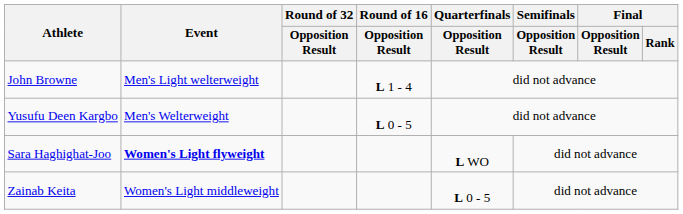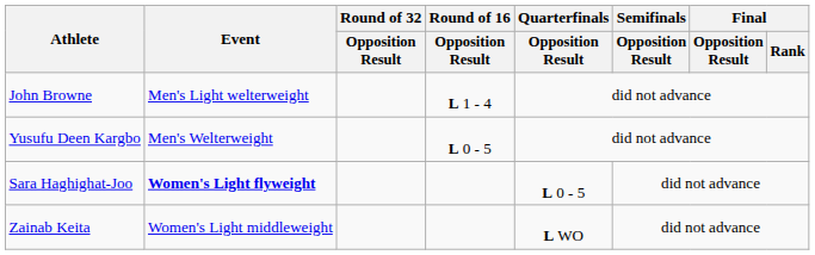 <table class="wikitable" style="font-size:90%; text-align:center">
 <tr>
 <th rowspan=2>Athlete</th>
 <th rowspan=2>Event</th>
 <th>Round of 32</th>
 <th>Round of 16</th>
 <th>Quarterfinals</th>
 <th>Semifinals</th>
 <th colspan=2>Final</th>
 </tr>
 <tr style="font-size:95%">
 <th>Opposition<br>Result</th>
 <th>Opposition<br>Result</th>
 <th>Opposition<br>Result</th>
 <th>Opposition<br>Result</th>
 <th>Opposition<br>Result</th>
 <th>Rank</th>
 </tr>
 <tr>
 <td align=left><a href='#'>John Browne</a></td>
 <td align=left><a href='#'>Men's Light welterweight</a></td>
 <td></td>
 <td><br><strong>L</strong> 1 - 4</td>
 <td colspan=4>did not advance</td>
 </tr>
 <tr>
 <td align=left><a href='#'>Yusufu Deen Kargbo</a></td>
 <td align=left><a href='#'>Men's Welterweight</a></td>
 <td></td>
 <td><br><strong>L</strong> 0 - 5</td>
 <td colspan=4>did not advance</td>
 </tr>
 <tr>
 <td align=left><a href='#'>Sara Haghighat-Joo</a></td>
 <td align=left><strong><a href='#'>Women's Light flyweight</a></strong></td>
 <td></td>
 <td></td>
-<td><br><strong>L</strong> WO</td>
+<td><br><strong>L</strong> 0 - 5</td>
 <td colspan=3>did not advance</td>
 </tr>
 <tr>
 <td align=left><a href='#'>Zainab Keita</a></td>
 <td align=left><a href='#'>Women's Light middleweight</a></td>
 <td></td>
 <td></td>
-<td><br><strong>L</strong> 0 - 5</td>
+<td><br><strong>L</strong> WO</td>
 <td colspan=3>did not advance</td>
 </tr>
 </table>
